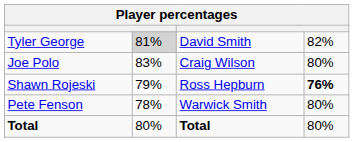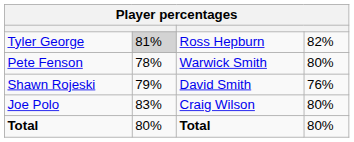 <table class="wikitable">
 <tr>
 <th colspan="4" style="width:400px;">Player percentages</th>
 </tr>
 <tr>
 <th colspan="2" style="width:200px;"></th>
 <th colspan="2" style="width:200px;"></th>
 </tr>
 <tr>
 <td><a href='#'>Tyler George</a></td>
 <td style="background: lightgrey;">81%</td>
+<td><a href='#'>Ross Hepburn</a></td>
+<td>82%</td>
+</tr>
+<tr>
+<td><a href='#'>Pete Fenson</a></td>
+<td>78%</td>
+<td><a href='#'>Warwick Smith</a></td>
+<td>80%</td>
+</tr>
+<tr>
+<td><a href='#'>Shawn Rojeski</a></td>
+<td>79%</td>
 <td><a href='#'>David Smith</a></td>
-<td>82%</td>
+<td>76%</td>
 </tr>
 <tr>
 <td><a href='#'>Joe Polo</a></td>
 <td>83%</td>
 <td><a href='#'>Craig Wilson</a></td>
-<td>80%</td>
-</tr>
-<tr>
-<td><a href='#'>Shawn Rojeski</a></td>
-<td>79%</td>
-<td><a href='#'>Ross Hepburn</a></td>
-<td><strong>76%</strong></td>
-</tr>
-<tr>
-<td><a href='#'>Pete Fenson</a></td>
-<td>78%</td>
-<td><a href='#'>Warwick Smith</a></td>
 <td>80%</td>
 </tr>
 <tr>
 <td><strong>Total</strong></td>
 <td>80%</td>
 <td><strong>Total</strong></td>
 <td>80%</td>
 </tr>
 </table>
